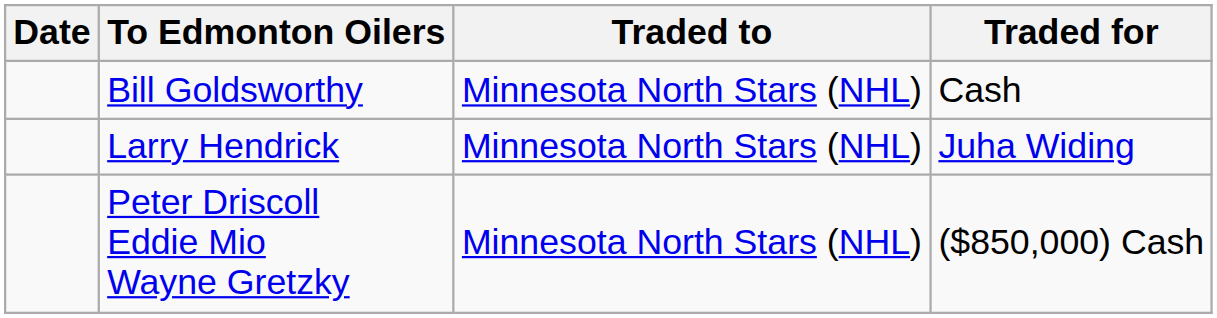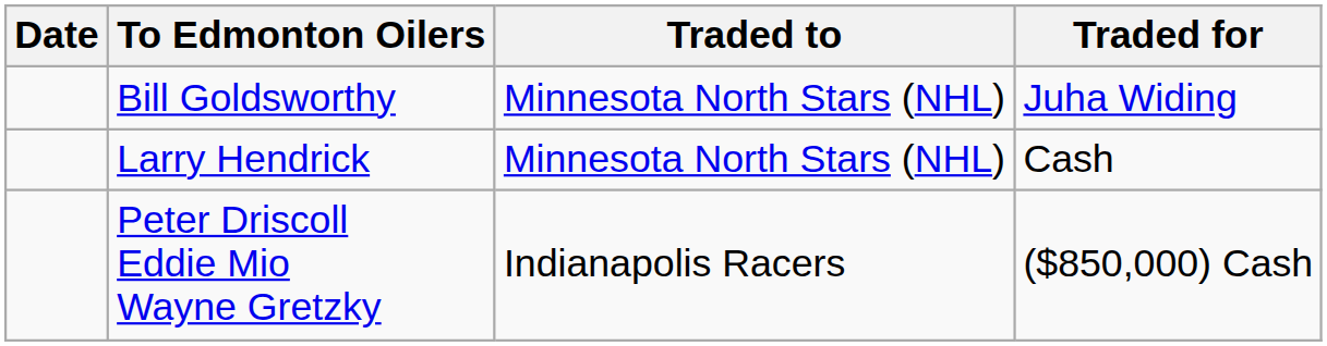 <table class="wikitable">
 <tr>
 <th>Date</th>
 <th>To Edmonton Oilers</th>
 <th>Traded to</th>
 <th>Traded for</th>
 </tr>
 <tr>
 <td></td>
 <td><a href='#'>Bill Goldsworthy</a></td>
 <td><a href='#'>Minnesota North Stars</a> (<a href='#'>NHL</a>)</td>
-<td>Cash</td>
+<td><a href='#'>Juha Widing</a></td>
 </tr>
 <tr>
 <td></td>
 <td><a href='#'>Larry Hendrick</a></td>
 <td><a href='#'>Minnesota North Stars</a> (<a href='#'>NHL</a>)</td>
-<td><a href='#'>Juha Widing</a></td>
+<td>Cash</td>
 </tr>
 <tr>
 <td></td>
 <td><a href='#'>Peter Driscoll</a><br><a href='#'>Eddie Mio</a><br><a href='#'>Wayne Gretzky</a></td>
-<td><a href='#'>Minnesota North Stars</a> (<a href='#'>NHL</a>)</td>
+<td>Indianapolis Racers</td>
 <td>($850,000) Cash</td>
 </tr>
 </table>
